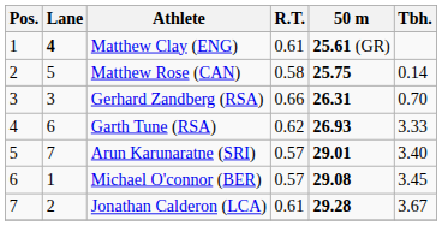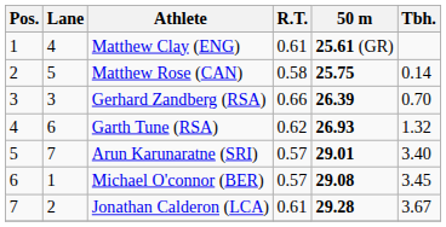 <table class="wikitable">
 <tr>
 <th>Pos.</th>
 <th>Lane</th>
 <th>Athlete</th>
 <th>R.T.</th>
 <th>50 m</th>
 <th>Tbh.</th>
 </tr>
 <tr>
 <td>1</td>
-<td><strong>4</strong></td>
+<td>4</td>
 <td> <a href='#'>Matthew Clay</a> (<a href='#'>ENG</a>)</td>
 <td>0.61</td>
 <td><strong>25.61</strong> (GR)</td>
 <td> </td>
 </tr>
 <tr>
 <td>2</td>
 <td>5</td>
 <td> <a href='#'>Matthew Rose</a> (<a href='#'>CAN</a>)</td>
 <td>0.58</td>
 <td><strong>25.75</strong></td>
 <td>0.14</td>
 </tr>
 <tr>
 <td>3</td>
 <td>3</td>
 <td> <a href='#'>Gerhard Zandberg</a> (<a href='#'>RSA</a>)</td>
 <td>0.66</td>
-<td><strong>26.31</strong></td>
+<td><strong>26.39</strong></td>
 <td>0.70</td>
 </tr>
 <tr>
 <td>4</td>
 <td>6</td>
 <td> <a href='#'>Garth Tune</a> (<a href='#'>RSA</a>)</td>
 <td>0.62</td>
 <td><strong>26.93</strong></td>
-<td>3.33</td>
+<td>1.32</td>
 </tr>
 <tr>
 <td>5</td>
 <td>7</td>
 <td> <a href='#'>Arun Karunaratne</a> (<a href='#'>SRI</a>)</td>
 <td>0.57</td>
 <td><strong>29.01</strong></td>
 <td>3.40</td>
 </tr>
 <tr>
 <td>6</td>
 <td>1</td>
 <td> <a href='#'>Michael O'connor</a> (<a href='#'>BER</a>)</td>
 <td>0.57</td>
 <td><strong>29.08</strong></td>
 <td>3.45</td>
 </tr>
 <tr>
 <td>7</td>
 <td>2</td>
 <td> <a href='#'>Jonathan Calderon</a> (<a href='#'>LCA</a>)</td>
 <td>0.61</td>
 <td><strong>29.28</strong></td>
 <td>3.67</td>
 </tr>
 <tr>
 </tr>
 </table>
